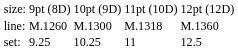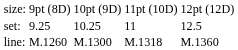 <table style="margin-left:40px;">
 <tr>
 <td>size:</td>
 <td>9pt (8D)</td>
 <td>10pt (9D)</td>
 <td>11pt (10D)</td>
 <td>12pt (12D)</td>
 </tr>
 <tr>
+<td>set:</td>
+<td>9.25</td>
+<td>10.25</td>
+<td>11</td>
+<td>12.5</td>
+</tr>
+<tr>
 <td>line:</td>
 <td>M.1260</td>
 <td>M.1300</td>
 <td>M.1318</td>
 <td>M.1360</td>
 </tr>
-<tr>
-<td>set:</td>
-<td>9.25</td>
-<td>10.25</td>
-<td>11</td>
-<td>12.5</td>
-</tr>
 </table>
